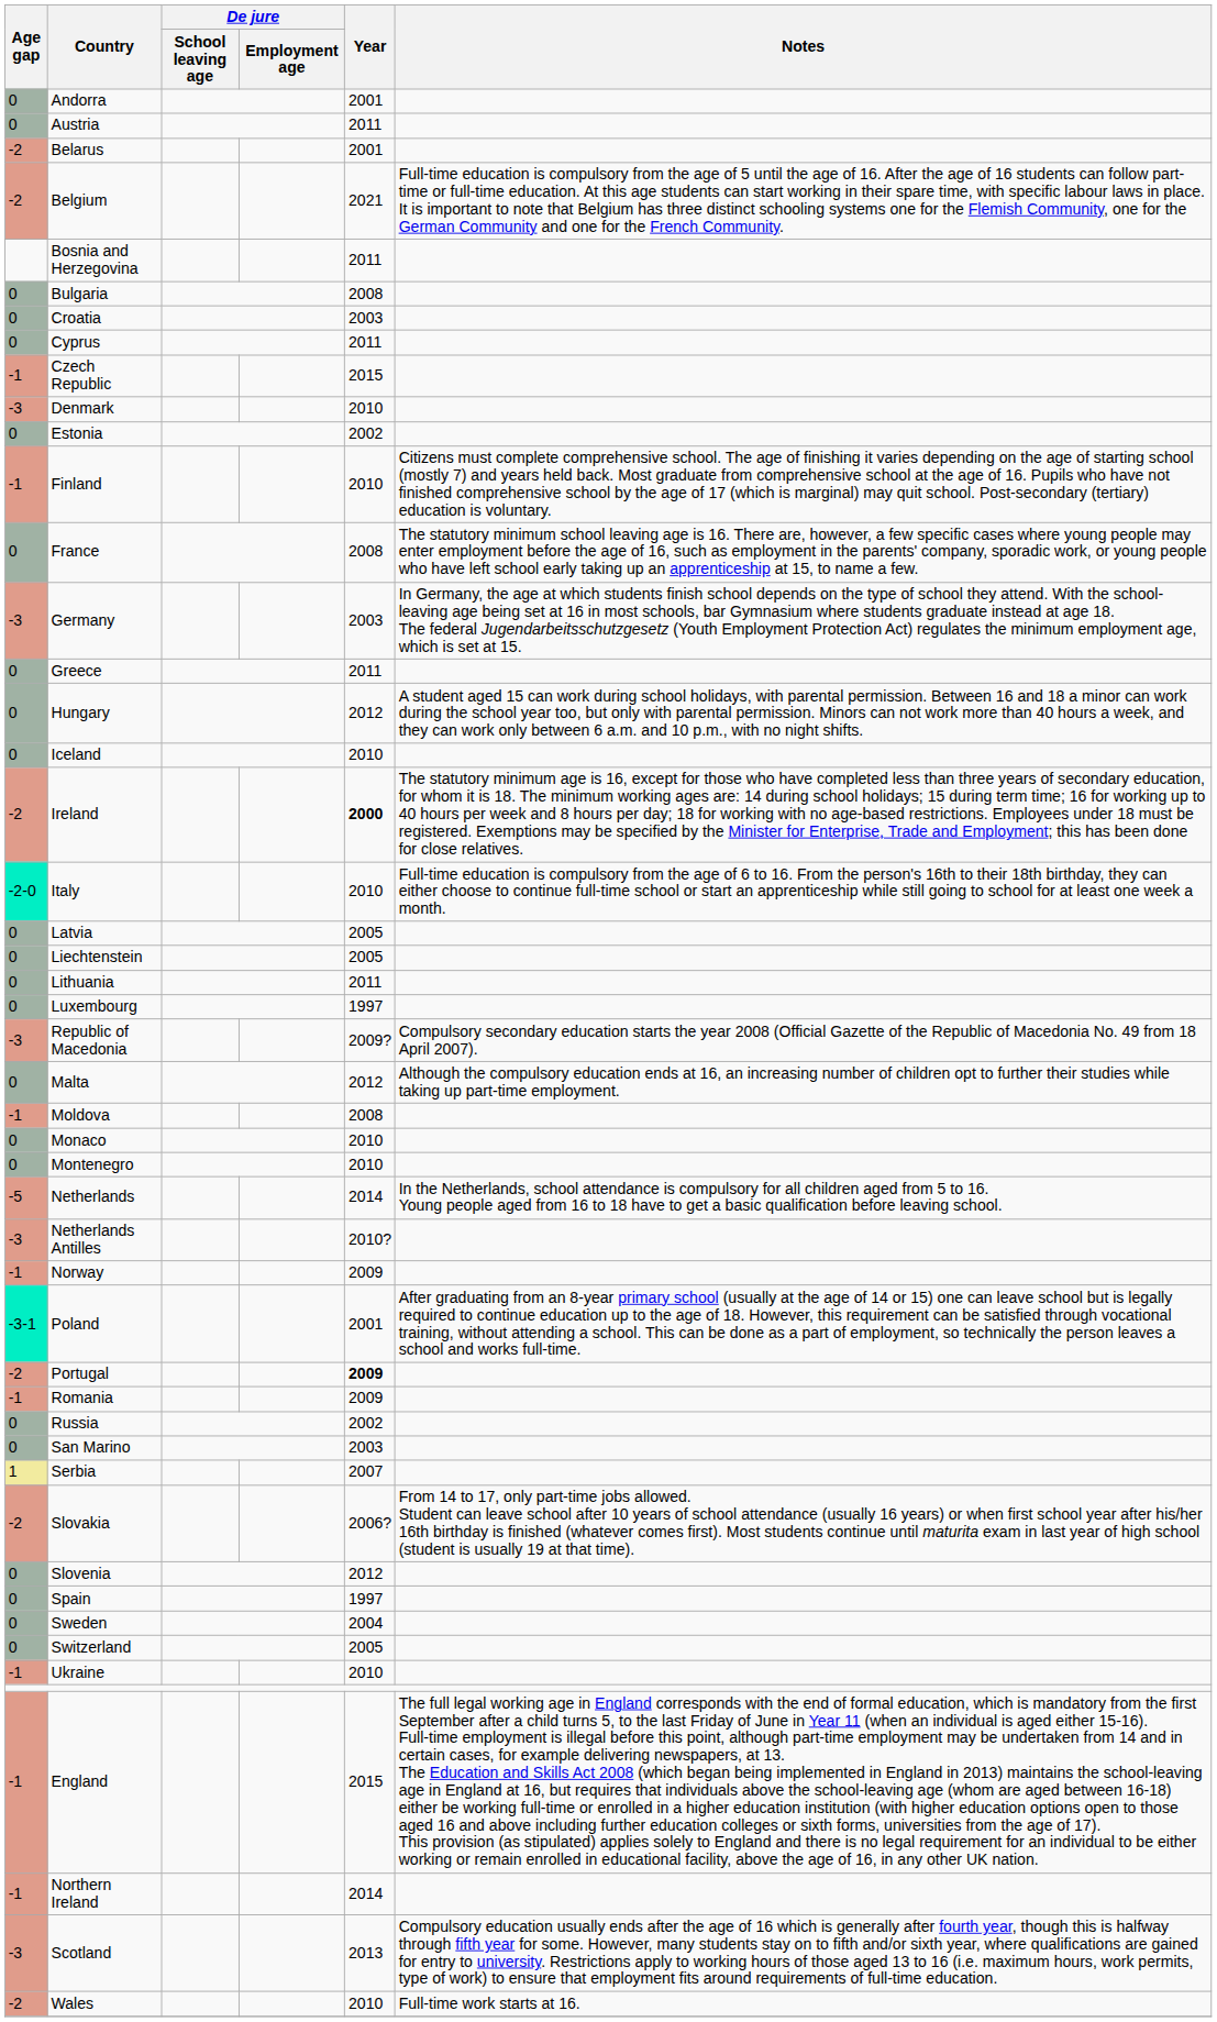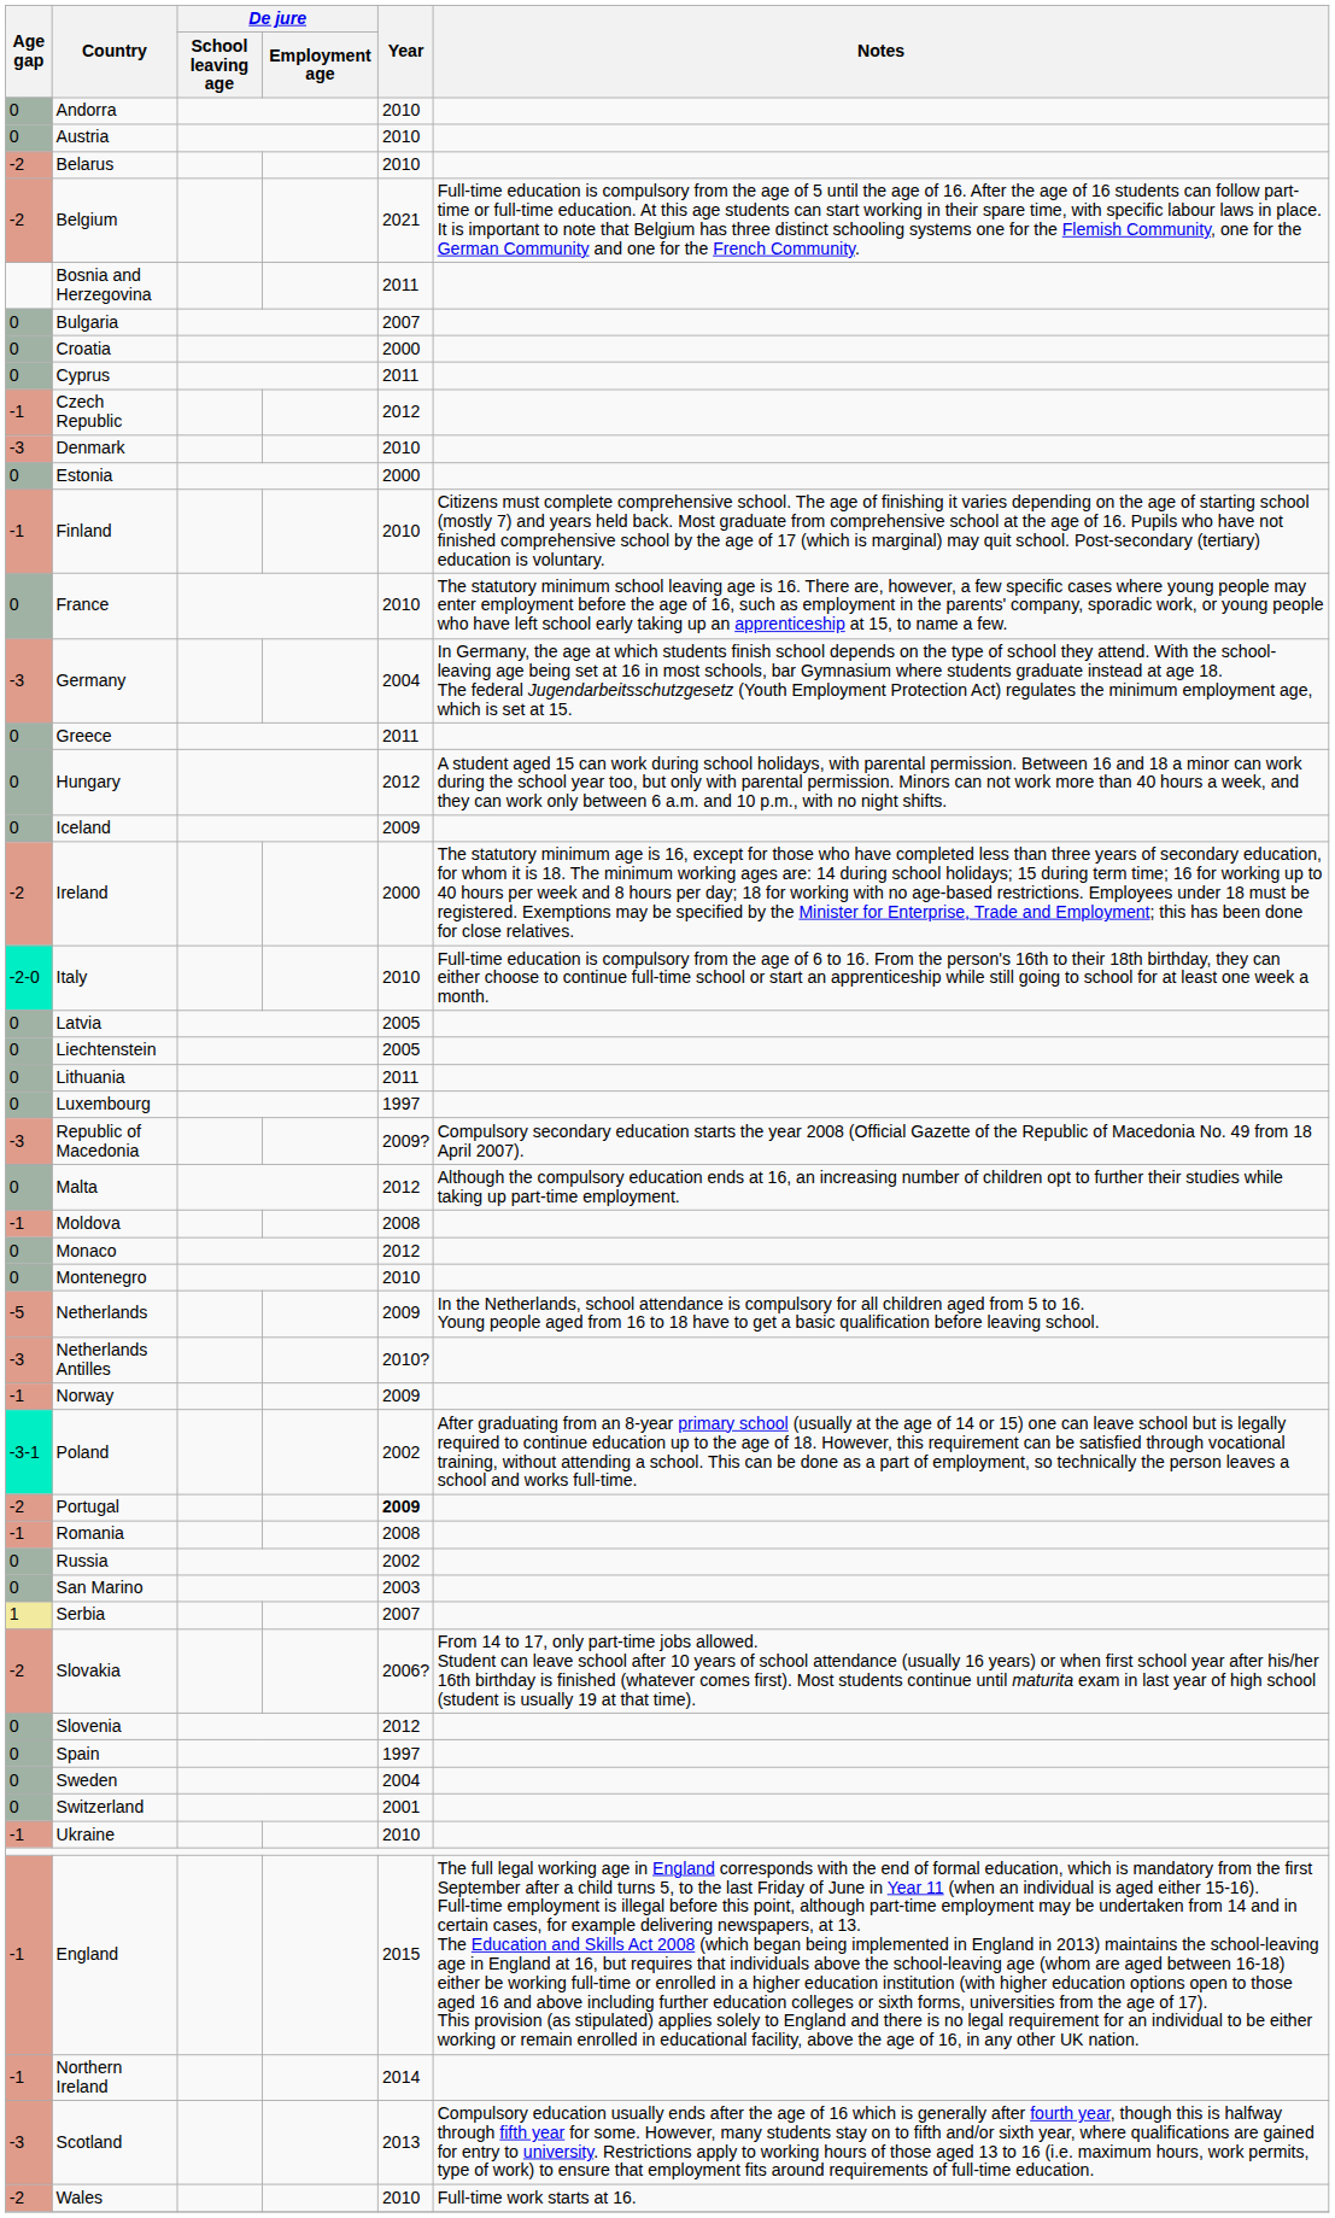 <table class="wikitable sortable">
 <tr>
 <th rowspan=2>Age gap</th>
 <th rowspan=2>Country</th>
 <th colspan=2><em><a href='#'>De jure</a></em></th>
 <th rowspan=2>Year</th>
 <th rowspan=2>Notes</th>
 </tr>
 <tr>
 <th>School leaving age</th>
 <th>Employment age</th>
 </tr>
 <tr>
 <td style="background:#A0B2A4;">0</td>
 <td>Andorra</td>
 <td colspan="2"></td>
-<td>2001</td>
+<td>2010</td>
 <td></td>
 </tr>
 <tr>
 <td style="background:#A0B2A4;">0</td>
 <td>Austria</td>
 <td colspan="2"></td>
-<td>2011</td>
+<td>2010</td>
 <td></td>
 </tr>
 <tr>
 <td style="background:#E09C8B;">-2</td>
 <td>Belarus</td>
 <td></td>
 <td></td>
-<td>2001</td>
+<td>2010</td>
 <td></td>
 </tr>
 <tr>
 <td style="background:#E09C8B;">-2</td>
 <td>Belgium</td>
 <td></td>
 <td></td>
 <td>2021</td>
 <td>Full-time education is compulsory from the age of 5 until the age of 16. After the age of 16 students can follow part-time or full-time education. At this age students can start working in their spare time, with specific labour laws in place. It is important to note that Belgium has three distinct schooling systems one for the <a href='#'>Flemish Community</a>, one for the <a href='#'>German Community</a> and one for the <a href='#'>French Community</a>.</td>
 </tr>
 <tr>
 <td></td>
 <td>Bosnia and Herzegovina</td>
 <td></td>
 <td></td>
 <td>2011</td>
 <td></td>
 </tr>
 <tr>
 <td style="background:#A0B2A4;">0</td>
 <td>Bulgaria</td>
 <td colspan="2"></td>
-<td>2008</td>
+<td>2007</td>
 <td></td>
 </tr>
 <tr>
 <td style="background:#A0B2A4;">0</td>
 <td>Croatia</td>
 <td colspan="2"></td>
-<td>2003</td>
+<td>2000</td>
 <td></td>
 </tr>
 <tr>
 <td style="background:#A0B2A4;">0</td>
 <td>Cyprus</td>
 <td colspan="2"></td>
 <td>2011</td>
 <td></td>
 </tr>
 <tr>
 <td style="background:#E09C8B;">-1</td>
 <td>Czech Republic</td>
 <td></td>
 <td></td>
-<td>2015</td>
+<td>2012</td>
 <td></td>
 </tr>
 <tr>
 <td style="background:#E09C8B;">-3</td>
 <td>Denmark</td>
 <td></td>
 <td></td>
 <td>2010</td>
 <td></td>
 </tr>
 <tr>
 <td style="background:#A0B2A4;">0</td>
 <td>Estonia</td>
 <td colspan="2"></td>
-<td>2002</td>
+<td>2000</td>
 <td></td>
 </tr>
 <tr>
 <td style="background:#E09C8B;">-1</td>
 <td>Finland</td>
 <td></td>
 <td></td>
 <td>2010</td>
 <td>Citizens must complete comprehensive school. The age of finishing it varies depending on the age of starting school (mostly 7) and years held back. Most graduate from comprehensive school at the age of 16. Pupils who have not finished comprehensive school by the age of 17 (which is marginal) may quit school. Post-secondary (tertiary) education is voluntary.</td>
 </tr>
 <tr>
 <td style="background:#A0B2A4;">0</td>
 <td>France</td>
 <td colspan="2"></td>
-<td>2008</td>
+<td>2010</td>
 <td>The statutory minimum school leaving age is 16. There are, however, a few specific cases where young people may enter employment before the age of 16, such as employment in the parents' company, sporadic work, or young people who have left school early taking up an <a href='#'>apprenticeship</a> at 15, to name a few.</td>
 </tr>
 <tr>
 <td style="background:#E09C8B;">-3</td>
 <td>Germany</td>
 <td></td>
 <td></td>
-<td>2003</td>
+<td>2004</td>
 <td>In Germany, the age at which students finish school depends on the type of school they attend. With the school-leaving age being set at 16 in most schools, bar Gymnasium where students graduate instead at age 18.<br>The federal <em>Jugendarbeitsschutzgesetz</em> (Youth Employment Protection Act) regulates the minimum employment age, which is set at 15.</td>
 </tr>
 <tr>
 <td style="background:#A0B2A4;">0</td>
 <td>Greece</td>
 <td colspan="2"></td>
 <td>2011</td>
 <td></td>
 </tr>
 <tr>
 <td style="background:#A0B2A4;">0</td>
 <td>Hungary</td>
 <td colspan="2"></td>
 <td>2012</td>
 <td>A student aged 15 can work during school holidays, with parental permission. Between 16 and 18 a minor can work during the school year too, but only with parental permission. Minors can not work more than 40 hours a week, and they can work only between 6 a.m. and 10 p.m., with no night shifts.</td>
 </tr>
 <tr>
 <td style="background:#A0B2A4;">0</td>
 <td>Iceland</td>
 <td colspan="2"></td>
-<td>2010</td>
+<td>2009</td>
 <td></td>
 </tr>
 <tr>
 <td style="background:#E09C8B;">-2</td>
 <td>Ireland</td>
 <td></td>
 <td></td>
-<td><strong>2000</strong></td>
+<td>2000</td>
 <td>The statutory minimum age is 16, except for those who have completed less than three years of secondary education, for whom it is 18. The minimum working ages are: 14 during school holidays; 15 during term time; 16 for working up to 40 hours per week and 8 hours per day; 18 for working with no age-based restrictions. Employees under 18 must be registered. Exemptions may be specified by the <a href='#'>Minister for Enterprise, Trade and Employment</a>; this has been done for close relatives.</td>
 </tr>
 <tr>
 <td style="background:#00EEC4;">-2-0</td>
 <td>Italy</td>
 <td></td>
 <td></td>
 <td>2010</td>
 <td>Full-time education is compulsory from the age of 6 to 16. From the person's 16th to their 18th birthday, they can either choose to continue full-time school or start an apprenticeship while still going to school for at least one week a month.</td>
 </tr>
 <tr>
 <td style="background:#A0B2A4;">0</td>
 <td>Latvia</td>
 <td colspan="2"></td>
 <td>2005</td>
 <td></td>
 </tr>
 <tr>
 <td style="background:#A0B2A4;">0</td>
 <td>Liechtenstein</td>
 <td colspan="2"></td>
 <td>2005</td>
 <td></td>
 </tr>
 <tr>
 <td style="background:#A0B2A4;">0</td>
 <td>Lithuania</td>
 <td colspan="2"></td>
 <td>2011</td>
 <td></td>
 </tr>
 <tr>
 <td style="background:#A0B2A4;">0</td>
 <td>Luxembourg</td>
 <td colspan="2"></td>
 <td>1997</td>
 <td></td>
 </tr>
 <tr>
 <td style="background:#E09C8B;">-3</td>
 <td>Republic of Macedonia</td>
 <td></td>
 <td></td>
 <td>2009?</td>
 <td>Compulsory secondary education starts the year 2008 (Official Gazette of the Republic of Macedonia No. 49 from 18 April 2007).</td>
 </tr>
 <tr>
 <td style="background:#A0B2A4;">0</td>
 <td>Malta</td>
 <td colspan="2"></td>
 <td>2012</td>
 <td>Although the compulsory education ends at 16, an increasing number of children opt to further their studies while taking up part-time employment.</td>
 </tr>
 <tr>
 <td style="background:#E09C8B;">-1</td>
 <td>Moldova</td>
 <td></td>
 <td></td>
 <td>2008</td>
 <td></td>
 </tr>
 <tr>
 <td style="background:#A0B2A4;">0</td>
 <td>Monaco</td>
 <td colspan="2"></td>
-<td>2010</td>
+<td>2012</td>
 <td></td>
 </tr>
 <tr>
 <td style="background:#A0B2A4;">0</td>
 <td>Montenegro</td>
 <td colspan="2"></td>
 <td>2010</td>
 <td></td>
 </tr>
 <tr>
 <td style="background:#E09C8B;">-5</td>
 <td>Netherlands</td>
 <td></td>
 <td></td>
-<td>2014</td>
+<td>2009</td>
 <td>In the Netherlands, school attendance is compulsory for all children aged from 5 to 16.<br>Young people aged from 16 to 18 have to get a basic qualification before leaving school.</td>
 </tr>
 <tr>
 <td style="background:#E09C8B;">-3</td>
 <td>Netherlands Antilles</td>
 <td></td>
 <td></td>
 <td>2010?</td>
 <td></td>
 </tr>
 <tr>
 <td style="background:#E09C8B;">-1</td>
 <td>Norway</td>
 <td></td>
 <td></td>
 <td>2009</td>
 <td></td>
 </tr>
 <tr>
 <td style="background:#00EEC4;">-3-1</td>
 <td>Poland</td>
 <td></td>
 <td></td>
-<td>2001</td>
+<td>2002</td>
 <td>After graduating from an 8-year <a href='#'>primary school</a> (usually at the age of 14 or 15) one can leave school but is legally required to continue education up to the age of 18. However, this requirement can be satisfied through vocational training, without attending a school. This can be done as a part of employment, so technically the person leaves a school and works full-time.</td>
 </tr>
 <tr>
 <td style="background:#E09C8B;">-2</td>
 <td>Portugal</td>
 <td></td>
 <td></td>
 <td><strong>2009</strong></td>
 <td></td>
 </tr>
 <tr>
 <td style="background:#E09C8B;">-1</td>
 <td>Romania</td>
 <td></td>
 <td></td>
-<td>2009</td>
+<td>2008</td>
 <td></td>
 </tr>
 <tr>
 <td style="background:#A0B2A4;">0</td>
 <td>Russia</td>
 <td colspan="2"></td>
 <td>2002</td>
 <td></td>
 </tr>
 <tr>
 <td style="background:#A0B2A4;">0</td>
 <td>San Marino</td>
 <td colspan="2"></td>
 <td>2003</td>
 <td></td>
 </tr>
 <tr>
 <td style="background:#f2eb9f;">1</td>
 <td>Serbia</td>
 <td></td>
 <td></td>
 <td>2007</td>
 <td></td>
 </tr>
 <tr>
 <td style="background:#E09C8B;">-2</td>
 <td>Slovakia</td>
 <td></td>
 <td></td>
 <td>2006?</td>
 <td>From 14 to 17, only part-time jobs allowed.<br>Student can leave school after 10 years of school attendance (usually 16 years) or when first school year after his/her 16th birthday is finished (whatever comes first). Most students continue until <em>maturita</em> exam in last year of high school (student is usually 19 at that time).</td>
 </tr>
 <tr>
 <td style="background:#A0B2A4;">0</td>
 <td>Slovenia</td>
 <td colspan="2"></td>
 <td>2012</td>
 <td></td>
 </tr>
 <tr>
 <td style="background:#A0B2A4;">0</td>
 <td>Spain</td>
 <td colspan="2"></td>
 <td>1997</td>
 <td></td>
 </tr>
 <tr>
 <td style="background:#A0B2A4;">0</td>
 <td>Sweden</td>
 <td colspan="2"></td>
 <td>2004</td>
 <td></td>
 </tr>
 <tr>
 <td style="background:#A0B2A4;">0</td>
 <td>Switzerland</td>
 <td colspan="2"></td>
-<td>2005</td>
+<td>2001</td>
 <td></td>
 </tr>
 <tr>
 <td style="background:#E09C8B;">-1</td>
 <td>Ukraine</td>
 <td></td>
 <td></td>
 <td>2010</td>
 <td></td>
 </tr>
 <tr>
 <td colspan="7"></td>
 </tr>
 <tr>
 <td style="background:#E09C8B;">-1</td>
 <td>England</td>
 <td></td>
 <td></td>
 <td>2015</td>
 <td>The full legal working age in <a href='#'>England</a> corresponds with the end of formal education, which is mandatory from the first September after a child turns 5, to the last Friday of June in <a href='#'>Year 11</a> (when an individual is aged either 15-16).<br>Full-time employment is illegal before this point, although part-time employment may be undertaken from 14 and in certain cases, for example delivering newspapers, at 13.<br>The <a href='#'>Education and Skills Act 2008</a> (which began being implemented in England in 2013) maintains the school-leaving age in England at 16, but requires that individuals above the school-leaving age (whom are aged between 16-18) either be working full-time or enrolled in a higher education institution (with higher education options open to those aged 16 and above including further education colleges or sixth forms, universities from the age of 17).<br>This provision (as stipulated) applies solely to England and there is no legal requirement for an individual to be either working or remain enrolled in educational facility, above the age of 16, in any other UK nation.</td>
 </tr>
 <tr>
 <td style="background:#E09C8B;">-1</td>
 <td>Northern Ireland</td>
 <td></td>
 <td></td>
 <td>2014</td>
 <td></td>
 </tr>
 <tr>
 <td style="background:#E09C8B;">-3</td>
 <td>Scotland</td>
 <td></td>
 <td></td>
 <td>2013</td>
 <td>Compulsory education usually ends after the age of 16 which is generally after <a href='#'>fourth year</a>, though this is halfway through <a href='#'>fifth year</a> for some. However, many students stay on to fifth and/or sixth year, where qualifications are gained for entry to <a href='#'>university</a>. Restrictions apply to working hours of those aged 13 to 16 (i.e. maximum hours, work permits, type of work) to ensure that employment fits around requirements of full-time education.</td>
 </tr>
 <tr>
 <td style="background:#E09C8B;">-2</td>
 <td>Wales</td>
 <td></td>
 <td></td>
 <td>2010</td>
 <td>Full-time work starts at 16.</td>
 </tr>
 <tr>
 </tr>
 </table>
